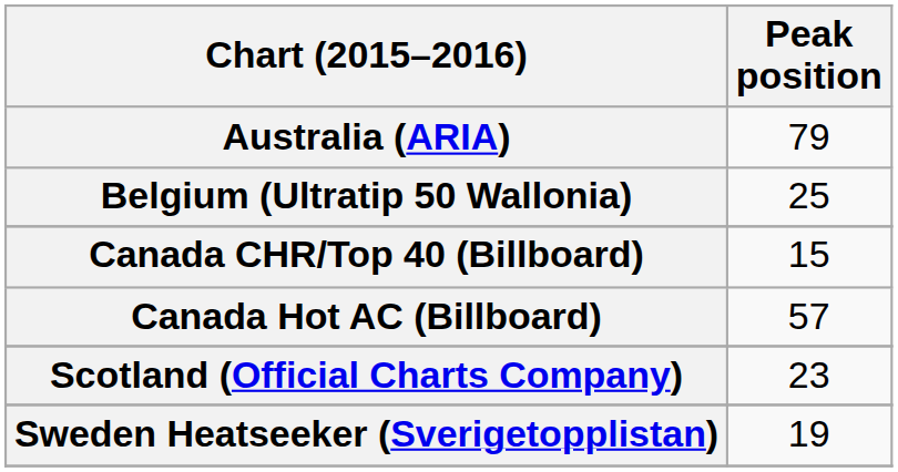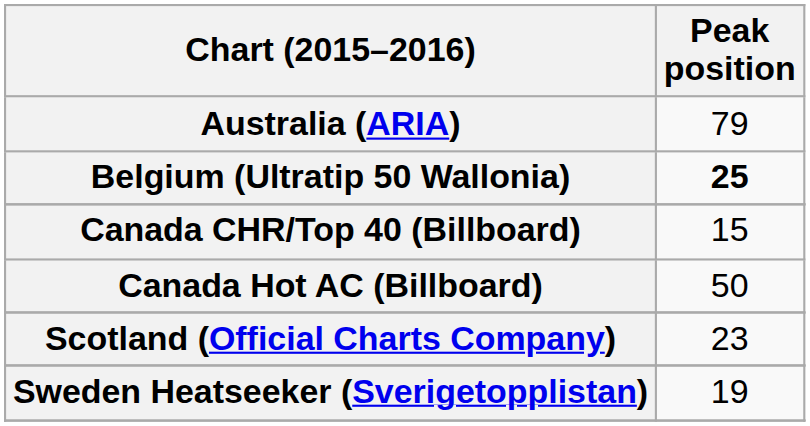 <table class="wikitable sortable plainrowheaders" style="text-align:center">
 <tr>
 <th>Chart (2015–2016)</th>
 <th>Peak<br> position</th>
 </tr>
 <tr>
 <th scope="row">Australia (<a href='#'>ARIA</a>)</th>
 <td>79</td>
 </tr>
 <tr>
 <th scope="row">Belgium (Ultratip 50 Wallonia)</th>
-<td>25</td>
+<td><strong>25</strong></td>
 </tr>
 <tr>
 </tr>
 <tr>
 <th scope="row">Canada CHR/Top 40 (Billboard)</th>
 <td>15</td>
 </tr>
 <tr>
 <th scope="row">Canada Hot AC (Billboard)</th>
-<td>57</td>
+<td>50</td>
 </tr>
 <tr>
 </tr>
 <tr>
 <th scope="row">Scotland (<a href='#'>Official Charts Company</a>)</th>
 <td>23</td>
 </tr>
 <tr>
 </tr>
 <tr>
 <th scope="row">Sweden Heatseeker (<a href='#'>Sverigetopplistan</a>)</th>
 <td>19</td>
 </tr>
 <tr>
 </tr>
 <tr>
 </tr>
 <tr>
 </tr>
 <tr>
 </tr>
 <tr>
 </tr>
 <tr>
 </tr>
 </table>
